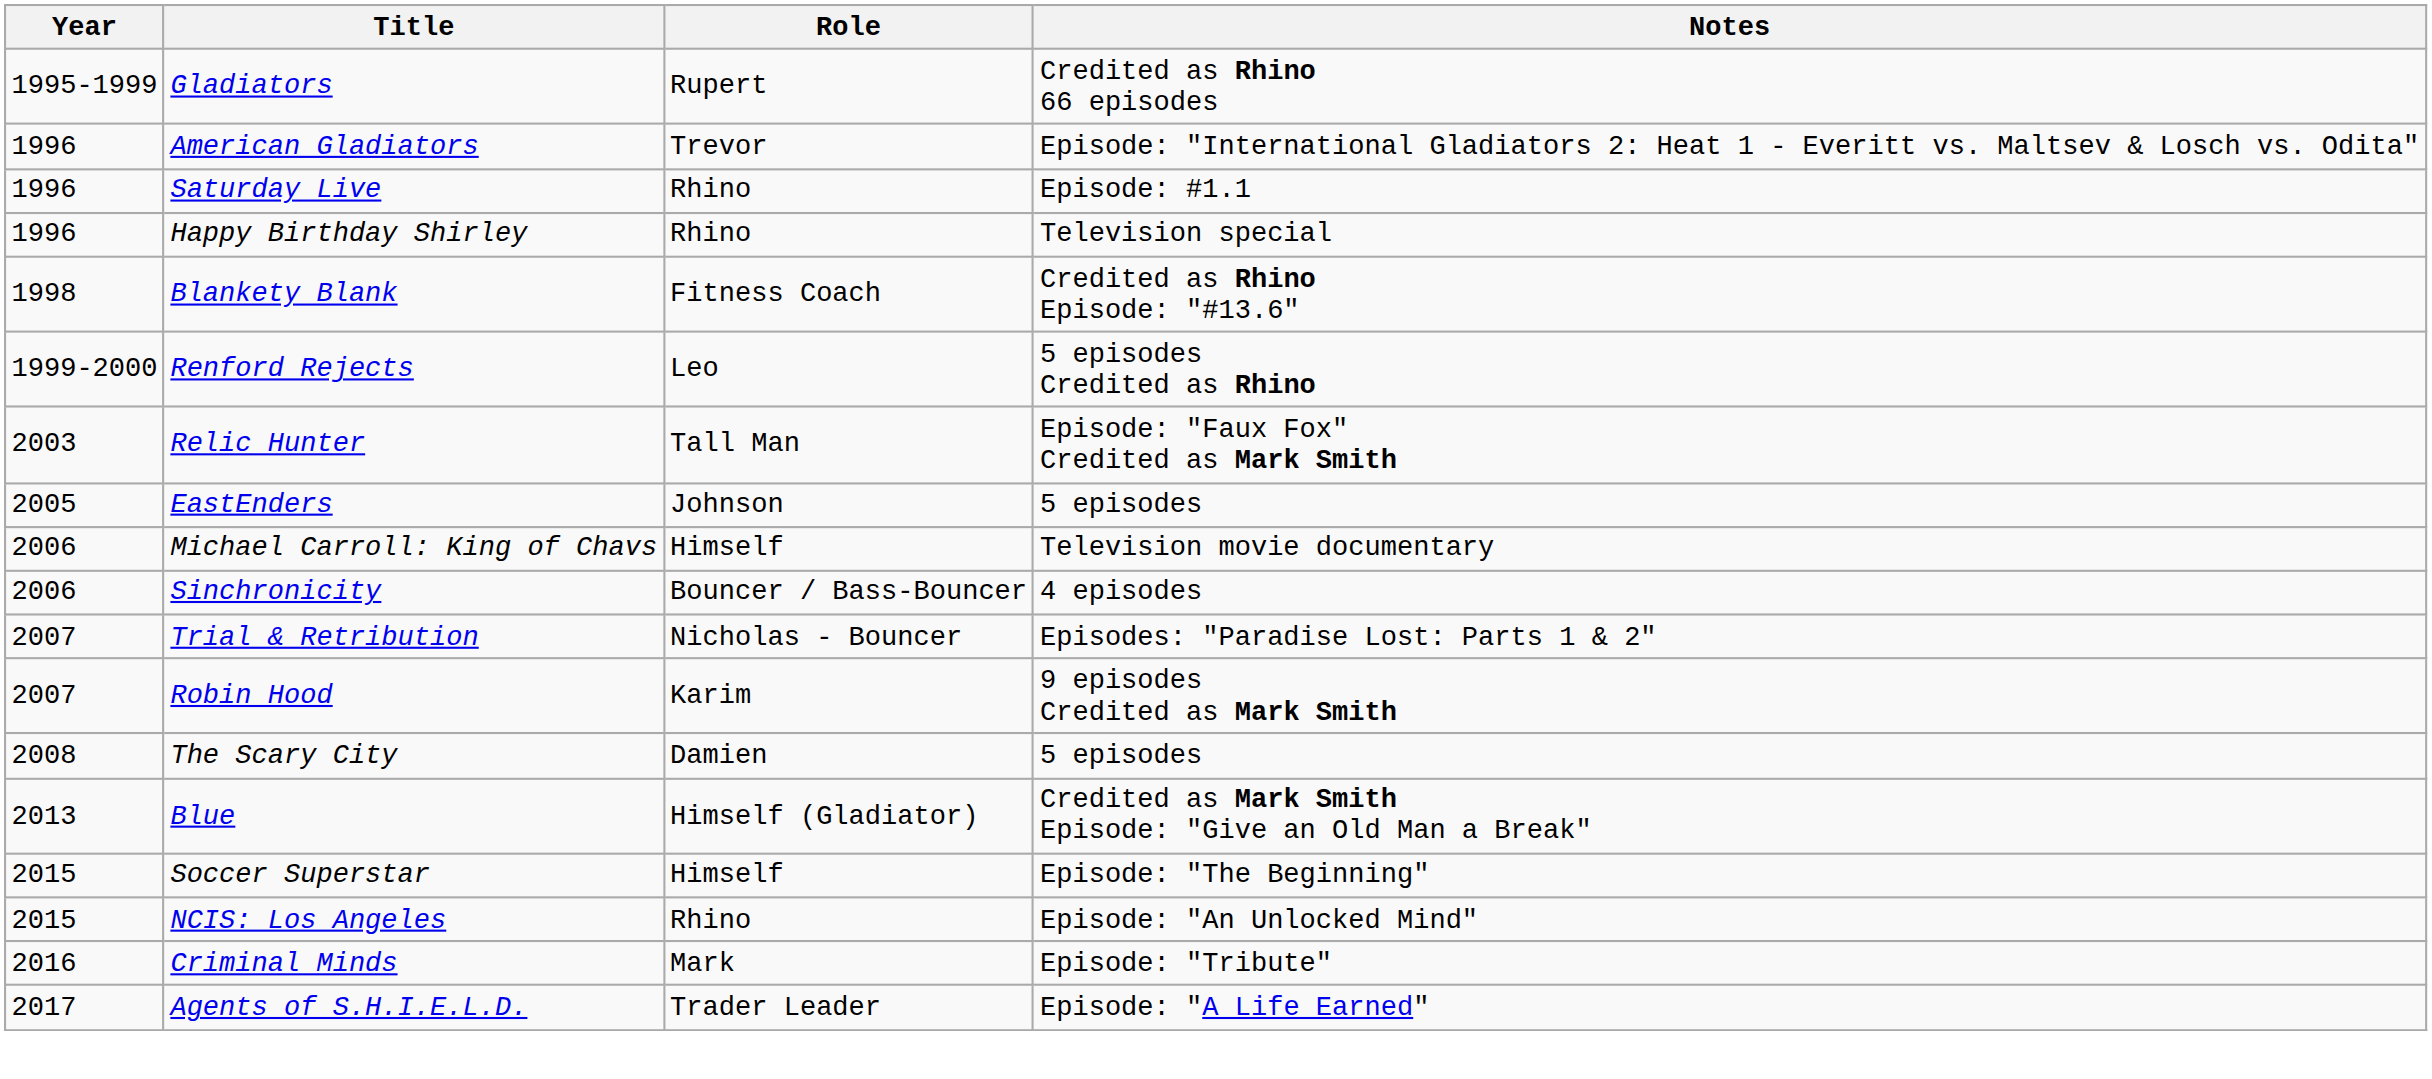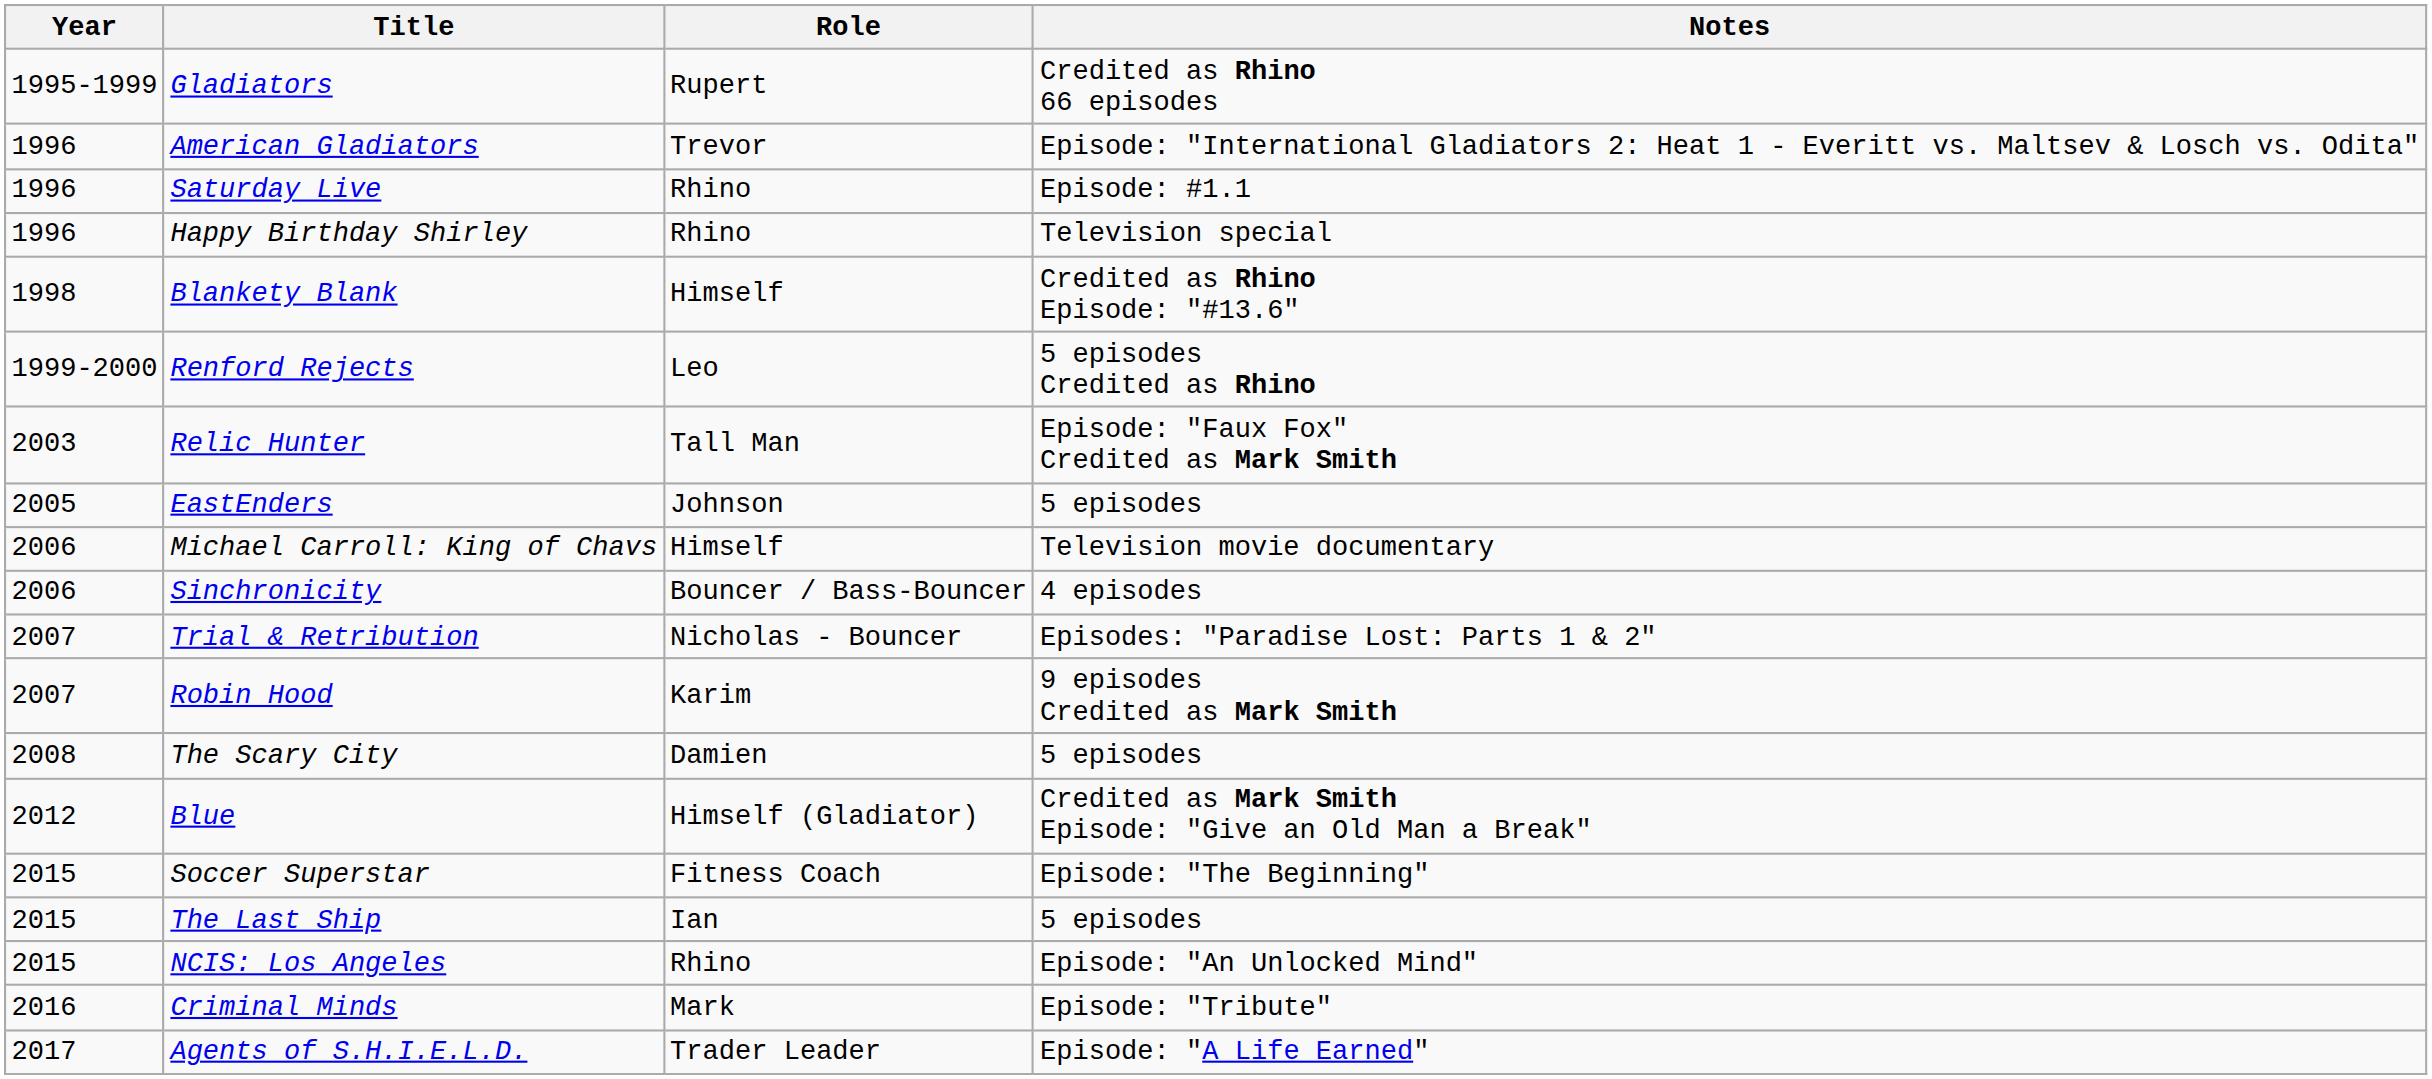 <table class="wikitable sortable">
 <tr>
 <th>Year</th>
 <th>Title</th>
 <th>Role</th>
 <th>Notes</th>
 </tr>
 <tr>
 <td>1995-1999</td>
 <td><em><a href='#'>Gladiators</a></em></td>
 <td>Rupert</td>
 <td>Credited as <strong>Rhino</strong><br>66 episodes</td>
 </tr>
 <tr>
 <td>1996</td>
 <td><em><a href='#'>American Gladiators</a></em></td>
 <td>Trevor</td>
 <td>Episode: "International Gladiators 2: Heat 1 - Everitt vs. Maltsev & Losch vs. Odita"</td>
 </tr>
 <tr>
 <td>1996</td>
 <td><em><a href='#'>Saturday Live</a></em></td>
 <td>Rhino</td>
 <td>Episode: #1.1</td>
 </tr>
 <tr>
 <td>1996</td>
 <td><em>Happy Birthday Shirley</em></td>
 <td>Rhino</td>
 <td>Television special</td>
 </tr>
 <tr>
 <td>1998</td>
 <td><em><a href='#'>Blankety Blank</a></em></td>
-<td>Fitness Coach</td>
+<td>Himself</td>
 <td>Credited as <strong>Rhino</strong><br>Episode: "#13.6"</td>
 </tr>
 <tr>
 <td>1999-2000</td>
 <td><em><a href='#'>Renford Rejects</a></em></td>
 <td>Leo</td>
 <td>5 episodes<br>Credited as <strong>Rhino</strong></td>
 </tr>
 <tr>
 <td>2003</td>
 <td><em><a href='#'>Relic Hunter</a></em></td>
 <td>Tall Man</td>
 <td>Episode: "Faux Fox"<br>Credited as <strong>Mark Smith</strong></td>
 </tr>
 <tr>
 <td>2005</td>
 <td><em><a href='#'>EastEnders</a></em></td>
 <td>Johnson</td>
 <td>5 episodes</td>
 </tr>
 <tr>
 <td>2006</td>
 <td><em>Michael Carroll: King of Chavs</em></td>
 <td>Himself</td>
 <td>Television movie documentary</td>
 </tr>
 <tr>
 <td>2006</td>
 <td><em><a href='#'>Sinchronicity</a></em></td>
 <td>Bouncer / Bass-Bouncer</td>
 <td>4 episodes</td>
 </tr>
 <tr>
 <td>2007</td>
 <td><em><a href='#'>Trial & Retribution</a></em></td>
 <td>Nicholas - Bouncer</td>
 <td>Episodes: "Paradise Lost: Parts 1 & 2"</td>
 </tr>
 <tr>
 <td>2007</td>
 <td><em><a href='#'>Robin Hood</a></em></td>
 <td>Karim</td>
 <td>9 episodes<br>Credited as <strong>Mark Smith</strong></td>
 </tr>
 <tr>
 <td>2008</td>
 <td><em>The Scary City</em></td>
 <td>Damien</td>
 <td>5 episodes</td>
 </tr>
 <tr>
-<td>2013</td>
+<td>2012</td>
 <td><em><a href='#'>Blue</a></em></td>
 <td>Himself (Gladiator)</td>
 <td>Credited as <strong>Mark Smith</strong><br>Episode: "Give an Old Man a Break"</td>
 </tr>
 <tr>
 <td>2015</td>
 <td><em>Soccer Superstar</em></td>
-<td>Himself</td>
+<td>Fitness Coach</td>
 <td>Episode: "The Beginning"</td>
+</tr>
+<tr>
+<td>2015</td>
+<td><em><a href='#'>The Last Ship</a></em></td>
+<td>Ian</td>
+<td>5 episodes</td>
 </tr>
 <tr>
 <td>2015</td>
 <td><em><a href='#'>NCIS: Los Angeles</a></em></td>
 <td>Rhino</td>
 <td>Episode: "An Unlocked Mind"</td>
 </tr>
 <tr>
 <td>2016</td>
 <td><em><a href='#'>Criminal Minds</a></em></td>
 <td>Mark</td>
 <td>Episode: "Tribute"</td>
 </tr>
 <tr>
 <td>2017</td>
 <td><em><a href='#'>Agents of S.H.I.E.L.D.</a></em></td>
 <td>Trader Leader</td>
 <td>Episode: "<a href='#'>A Life Earned</a>"</td>
 </tr>
 <tr>
 </tr>
 </table>
